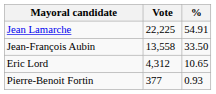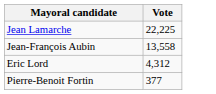 <table class="wikitable">
 <tr>
 <th bgcolor="#DDDDFF" width="200px">Mayoral candidate</th>
 <th bgcolor="#DDDDFF" width="50px">Vote</th>
-<th bgcolor="#DDDDFF" width="30px">%</th>
 </tr>
 <tr>
 <td><a href='#'>Jean Lamarche</a></td>
 <td>22,225</td>
-<td>54.91</td>
 </tr>
 <tr>
 <td>Jean-François Aubin</td>
 <td>13,558</td>
-<td>33.50</td>
 </tr>
 <tr>
 <td>Eric Lord</td>
 <td>4,312</td>
-<td>10.65</td>
 </tr>
 <tr>
 <td>Pierre-Benoit Fortin</td>
 <td>377</td>
-<td>0.93</td>
 </tr>
 </table>
